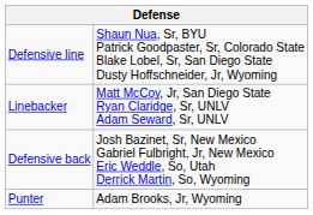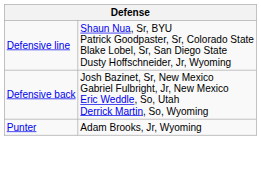 <table class="wikitable" style="font-size: 90%;">
 <tr>
 <th colspan="2">Defense</th>
 </tr>
 <tr>
 <td><a href='#'>Defensive line</a></td>
 <td><a href='#'>Shaun Nua</a>, Sr, BYU<br>Patrick Goodpaster, Sr, Colorado State<br>Blake Lobel, Sr, San Diego State<br>Dusty Hoffschneider, Jr, Wyoming</td>
-</tr>
-<tr>
-<td><a href='#'>Linebacker</a></td>
-<td><a href='#'>Matt McCoy</a>, Jr, San Diego State<br><a href='#'>Ryan Claridge</a>, Sr, UNLV<br><a href='#'>Adam Seward</a>, Sr, UNLV</td>
 </tr>
 <tr>
 <td><a href='#'>Defensive back</a></td>
 <td>Josh Bazinet, Sr, New Mexico<br>Gabriel Fulbright, Jr, New Mexico<br><a href='#'>Eric Weddle</a>, So, Utah<br><a href='#'>Derrick Martin</a>, So, Wyoming</td>
 </tr>
 <tr>
 <td><a href='#'>Punter</a></td>
 <td>Adam Brooks, Jr, Wyoming</td>
 </tr>
 </table>
